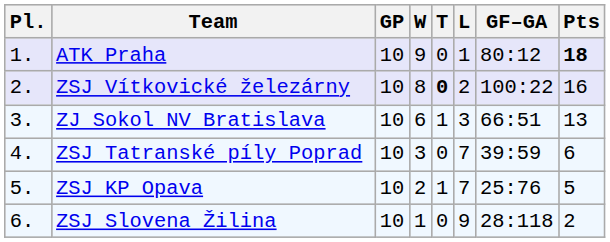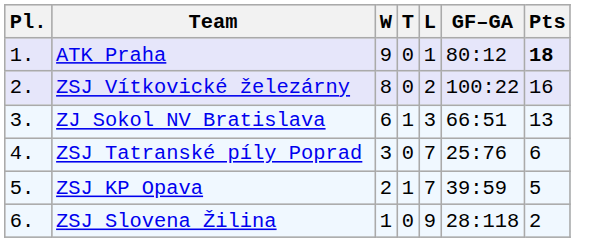 <table class="wikitable">
 <tr>
 <th>Pl.</th>
 <th width="200">Team</th>
-<th>GP</th>
 <th>W</th>
 <th>T</th>
 <th>L</th>
 <th>GF–GA</th>
 <th>Pts</th>
 </tr>
 <tr bgcolor="#e6e6fa">
 <td>1.</td>
 <td><a href='#'>ATK Praha</a></td>
-<td>10</td>
 <td>9</td>
 <td>0</td>
 <td>1</td>
 <td>80:12</td>
 <td><strong>18</strong></td>
 </tr>
 <tr bgcolor="#e6e6fa">
 <td>2.</td>
 <td><a href='#'>ZSJ Vítkovické železárny</a></td>
-<td>10</td>
 <td>8</td>
-<td><strong>0</strong></td>
+<td>0</td>
 <td>2</td>
 <td>100:22</td>
 <td>16</td>
 </tr>
 <tr bgcolor="#f0f8ff">
 <td>3.</td>
 <td><a href='#'>ZJ Sokol NV Bratislava</a></td>
-<td>10</td>
 <td>6</td>
 <td>1</td>
 <td>3</td>
 <td>66:51</td>
 <td>13</td>
 </tr>
 <tr bgcolor="#f0f8ff">
 <td>4.</td>
 <td><a href='#'>ZSJ Tatranské píly Poprad</a></td>
-<td>10</td>
 <td>3</td>
 <td>0</td>
 <td>7</td>
-<td>39:59</td>
+<td>25:76</td>
 <td>6</td>
 </tr>
 <tr bgcolor="#f0f8ff">
 <td>5.</td>
 <td><a href='#'>ZSJ KP Opava</a></td>
-<td>10</td>
 <td>2</td>
 <td>1</td>
 <td>7</td>
-<td>25:76</td>
+<td>39:59</td>
 <td>5</td>
 </tr>
 <tr bgcolor="#f0f8ff">
 <td>6.</td>
 <td><a href='#'>ZSJ Slovena Žilina</a></td>
-<td>10</td>
 <td>1</td>
 <td>0</td>
 <td>9</td>
 <td>28:118</td>
 <td>2</td>
 </tr>
 </table>
